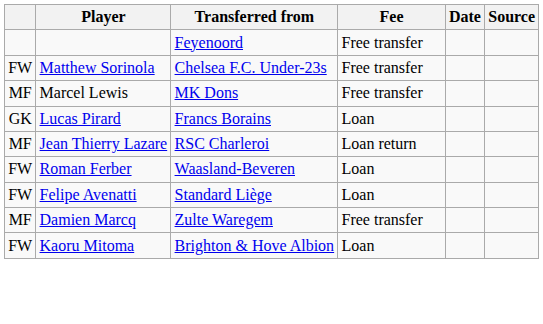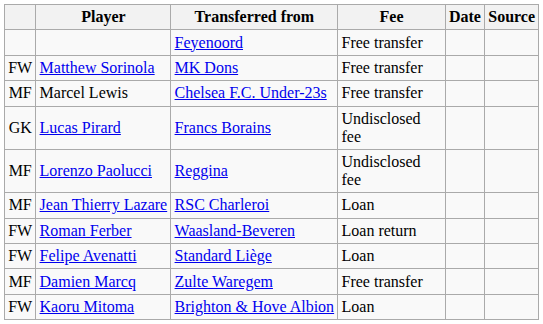 <table class="wikitable plainrowheaders sortable">
 <tr>
 <th></th>
 <th scope="col">Player</th>
 <th>Transferred from</th>
 <th scope="col" style="width:100px">Fee</th>
 <th scope="col">Date</th>
 <th scope="col">Source</th>
 </tr>
 <tr>
 <td align="center"></td>
 <td></td>
 <td> <a href='#'>Feyenoord</a></td>
 <td>Free transfer</td>
 <td></td>
 <td></td>
 </tr>
 <tr>
 <td align="center">FW</td>
 <td> <a href='#'>Matthew Sorinola</a></td>
-<td> <a href='#'>Chelsea F.C. Under-23s</a></td>
+<td> <a href='#'>MK Dons</a></td>
 <td>Free transfer</td>
 <td></td>
 <td></td>
 </tr>
 <tr>
 <td align="center">MF</td>
 <td> Marcel Lewis</td>
-<td> <a href='#'>MK Dons</a></td>
+<td> <a href='#'>Chelsea F.C. Under-23s</a></td>
 <td>Free transfer</td>
 <td></td>
 <td></td>
 </tr>
 <tr>
 <td align="center">GK</td>
 <td> <a href='#'>Lucas Pirard</a></td>
 <td> <a href='#'>Francs Borains</a></td>
-<td>Loan</td>
+<td>Undisclosed fee</td>
+<td></td>
+<td></td>
+</tr>
+<tr>
+<td align="center">MF</td>
+<td> <a href='#'>Lorenzo Paolucci</a></td>
+<td> <a href='#'>Reggina</a></td>
+<td>Undisclosed fee</td>
 <td></td>
 <td></td>
 </tr>
 <tr>
 <td align="center">MF</td>
 <td> <a href='#'>Jean Thierry Lazare</a></td>
 <td> <a href='#'>RSC Charleroi</a></td>
-<td>Loan return</td>
+<td>Loan</td>
 <td></td>
 <td></td>
 </tr>
 <tr>
 <td align="center">FW</td>
 <td> <a href='#'>Roman Ferber</a></td>
 <td> <a href='#'>Waasland-Beveren</a></td>
-<td>Loan</td>
+<td>Loan return</td>
 <td></td>
 <td></td>
 </tr>
 <tr>
 <td align="center">FW</td>
 <td> <a href='#'>Felipe Avenatti</a></td>
 <td> <a href='#'>Standard Liège</a></td>
 <td>Loan</td>
 <td></td>
 <td></td>
 </tr>
 <tr>
 <td align="center">MF</td>
 <td> <a href='#'>Damien Marcq</a></td>
 <td> <a href='#'>Zulte Waregem</a></td>
 <td>Free transfer</td>
 <td></td>
 <td></td>
 </tr>
 <tr>
 <td align="center">FW</td>
 <td> <a href='#'>Kaoru Mitoma</a></td>
 <td> <a href='#'>Brighton & Hove Albion</a></td>
 <td>Loan</td>
 <td></td>
 <td></td>
 </tr>
 </table>
